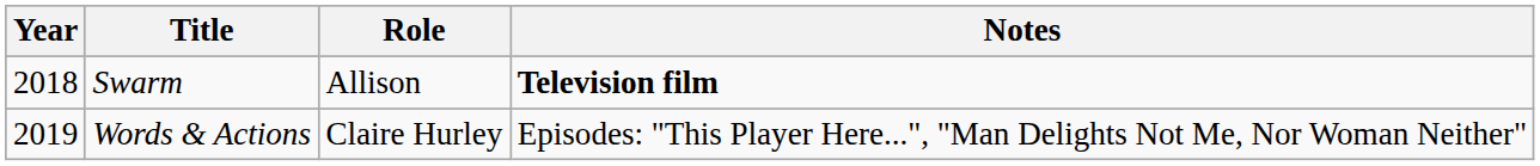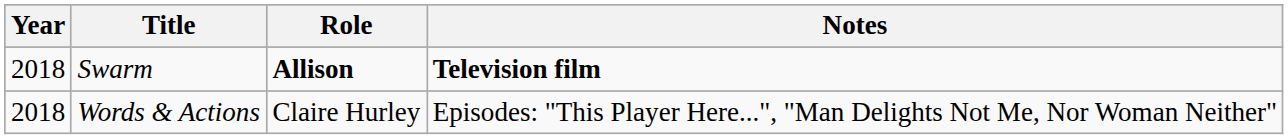 <table class="wikitable">
 <tr>
 <th>Year</th>
 <th>Title</th>
 <th>Role</th>
 <th>Notes</th>
 </tr>
 <tr>
 <td>2018</td>
 <td><em>Swarm</em></td>
-<td>Allison</td>
+<td><strong>Allison</strong></td>
 <td><strong>Television film</strong></td>
 </tr>
 <tr>
-<td>2019</td>
+<td>2018</td>
 <td><em>Words & Actions</em></td>
 <td>Claire Hurley</td>
 <td>Episodes: "This Player Here...", "Man Delights Not Me, Nor Woman Neither"</td>
 </tr>
 </table>
